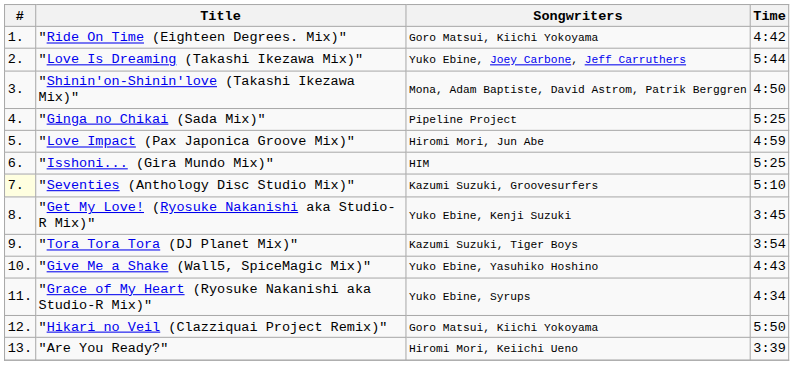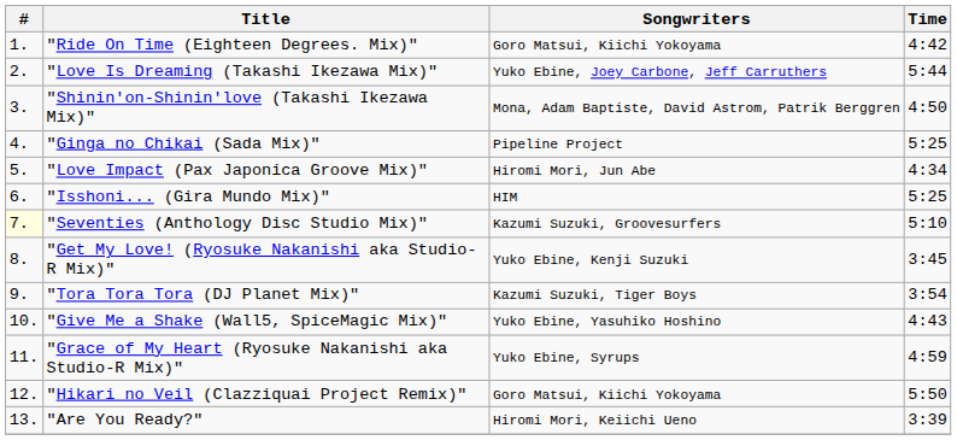 <table class="wikitable">
 <tr>
 <th>#</th>
 <th width="350">Title</th>
 <th>Songwriters</th>
 <th>Time</th>
 </tr>
 <tr>
 <td>1.</td>
 <td>"<a href='#'>Ride On Time</a> (Eighteen Degrees. Mix)"</td>
 <td><small>Goro Matsui, Kiichi Yokoyama</small></td>
 <td>4:42</td>
 </tr>
 <tr>
 <td>2.</td>
 <td>"<a href='#'>Love Is Dreaming</a> (Takashi Ikezawa Mix)"</td>
 <td><small>Yuko Ebine, <a href='#'>Joey Carbone</a>, <a href='#'>Jeff Carruthers</a></small></td>
 <td>5:44</td>
 </tr>
 <tr>
 <td>3.</td>
 <td>"<a href='#'>Shinin'on-Shinin'love</a> (Takashi Ikezawa Mix)"</td>
 <td><small>Mona, Adam Baptiste, David Astrom, Patrik Berggren</small></td>
 <td>4:50</td>
 </tr>
 <tr>
 <td>4.</td>
 <td>"<a href='#'>Ginga no Chikai</a> (Sada Mix)"</td>
 <td><small>Pipeline Project</small></td>
 <td>5:25</td>
 </tr>
 <tr>
 <td>5.</td>
 <td>"<a href='#'>Love Impact</a> (Pax Japonica Groove Mix)"</td>
 <td><small>Hiromi Mori, Jun Abe</small></td>
-<td>4:59</td>
+<td>4:34</td>
 </tr>
 <tr>
 <td>6.</td>
 <td>"<a href='#'>Isshoni...</a> (Gira Mundo Mix)"</td>
 <td><small>HIM</small></td>
 <td>5:25</td>
 </tr>
 <tr>
 <td style="background: lightyellow;">7.</td>
 <td>"<a href='#'>Seventies</a> (Anthology Disc Studio Mix)"</td>
 <td><small>Kazumi Suzuki, Groovesurfers</small></td>
 <td>5:10</td>
 </tr>
 <tr>
 <td>8.</td>
 <td>"<a href='#'>Get My Love!</a> (<a href='#'>Ryosuke Nakanishi</a> aka Studio-R Mix)"</td>
 <td><small>Yuko Ebine, Kenji Suzuki</small></td>
 <td>3:45</td>
 </tr>
 <tr>
 <td>9.</td>
 <td>"<a href='#'>Tora Tora Tora</a> (DJ Planet Mix)"</td>
 <td><small>Kazumi Suzuki, Tiger Boys</small></td>
 <td>3:54</td>
 </tr>
 <tr>
 <td>10.</td>
 <td>"<a href='#'>Give Me a Shake</a> (Wall5, SpiceMagic Mix)"</td>
 <td><small>Yuko Ebine, Yasuhiko Hoshino</small></td>
 <td>4:43</td>
 </tr>
 <tr>
 <td>11.</td>
 <td>"<a href='#'>Grace of My Heart</a> (Ryosuke Nakanishi aka Studio-R Mix)"</td>
 <td><small>Yuko Ebine, Syrups</small></td>
-<td>4:34</td>
+<td>4:59</td>
 </tr>
 <tr>
 <td>12.</td>
 <td>"<a href='#'>Hikari no Veil</a> (Clazziquai Project Remix)"</td>
 <td><small>Goro Matsui, Kiichi Yokoyama</small></td>
 <td>5:50</td>
 </tr>
 <tr>
 <td>13.</td>
 <td>"Are You Ready?"</td>
 <td><small>Hiromi Mori, Keiichi Ueno</small></td>
 <td>3:39</td>
 </tr>
 <tr>
 </tr>
 </table>
